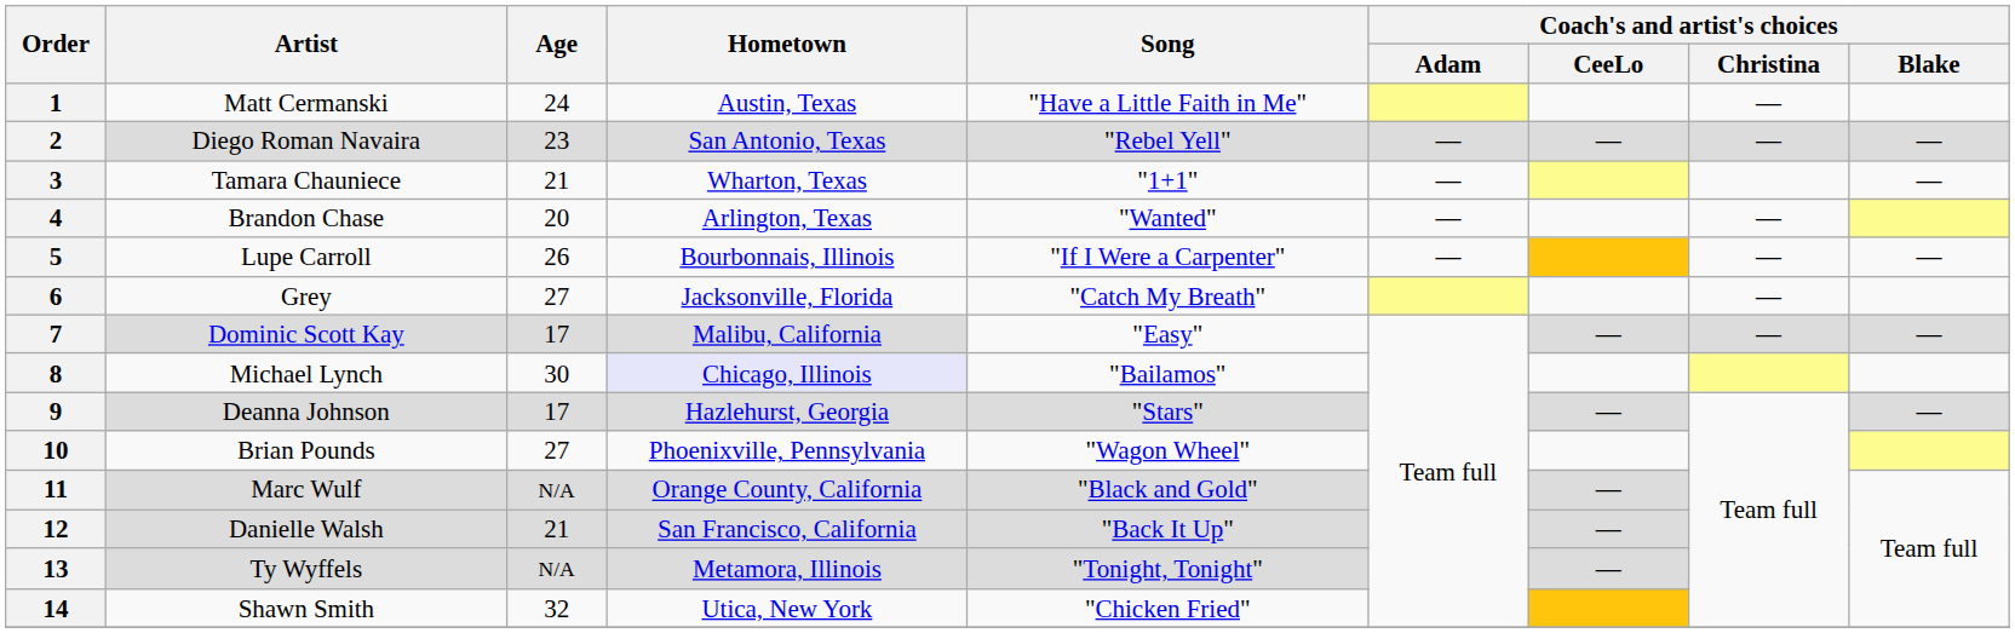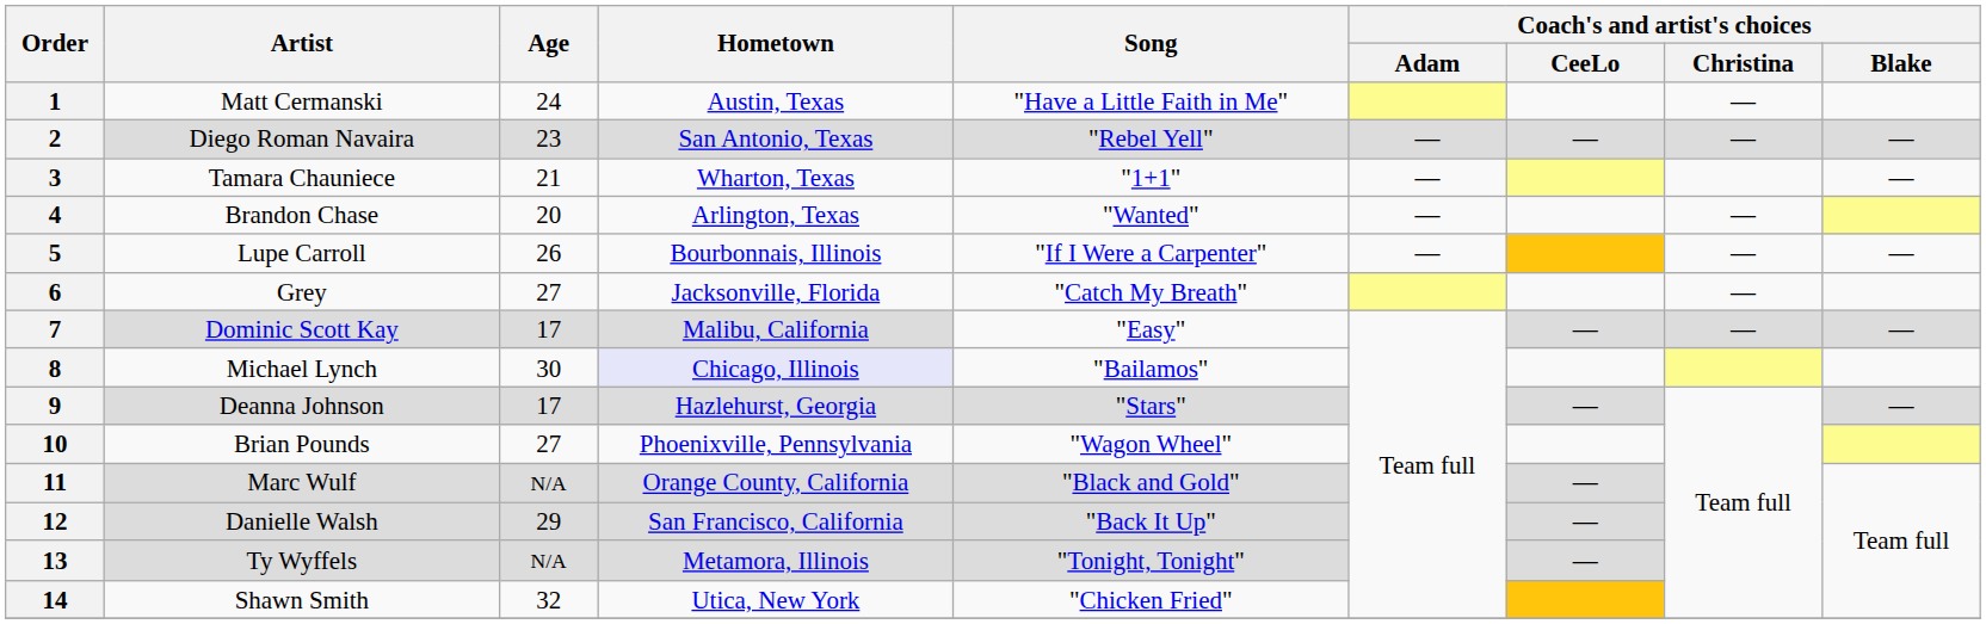 <table class="wikitable" style="text-align:center; line-height:17px; width:100%;">
 <tr>
 <th scope="col" rowspan="2" width="05%">Order</th>
 <th scope="col" rowspan="2" width="20%">Artist</th>
 <th scope="col" rowspan="2" width="05%">Age</th>
 <th scope="col" rowspan="2" width="18%">Hometown</th>
 <th scope="col" rowspan="2" width="20%">Song</th>
 <th scope="col" colspan="4" width="32%">Coach's and artist's choices</th>
 </tr>
 <tr>
 <th width="08%">Adam</th>
 <th width="08%">CeeLo</th>
 <th width="08%">Christina</th>
 <th width="08%">Blake</th>
 </tr>
 <tr>
 <th>1</th>
 <td>Matt Cermanski</td>
 <td>24</td>
 <td><a href='#'>Austin, Texas</a></td>
 <td>"<a href='#'>Have a Little Faith in Me</a>"</td>
 <td style="background:#fdfc8f;"><strong></strong></td>
 <td><strong></strong></td>
 <td>—</td>
 <td><strong></strong></td>
 </tr>
 <tr>
 <th>2</th>
 <td style="background:#DCDCDC;">Diego Roman Navaira</td>
 <td style="background:#DCDCDC;">23</td>
 <td style="background:#DCDCDC;"><a href='#'>San Antonio, Texas</a></td>
 <td style="background:#DCDCDC;">"<a href='#'>Rebel Yell</a>"</td>
 <td style="background:#DCDCDC;">—</td>
 <td style="background:#DCDCDC;">—</td>
 <td style="background:#DCDCDC;">—</td>
 <td style="background:#DCDCDC;">—</td>
 </tr>
 <tr>
 <th>3</th>
 <td>Tamara Chauniece</td>
 <td>21</td>
 <td><a href='#'>Wharton, Texas</a></td>
 <td>"<a href='#'>1+1</a>"</td>
 <td>—</td>
 <td style="background:#fdfc8f;"><strong></strong></td>
 <td><strong></strong></td>
 <td>—</td>
 </tr>
 <tr>
 <th>4</th>
 <td>Brandon Chase</td>
 <td>20</td>
 <td><a href='#'>Arlington, Texas</a></td>
 <td>"<a href='#'>Wanted</a>"</td>
 <td>—</td>
 <td><strong></strong></td>
 <td>—</td>
 <td style="background:#fdfc8f;"><strong></strong></td>
 </tr>
 <tr>
 <th>5</th>
 <td>Lupe Carroll</td>
 <td>26</td>
 <td><a href='#'>Bourbonnais, Illinois</a></td>
 <td>"<a href='#'>If I Were a Carpenter</a>"</td>
 <td>—</td>
 <td style="background:#FFC40C;"><strong></strong></td>
 <td>—</td>
 <td>—</td>
 </tr>
 <tr>
 <th>6</th>
 <td>Grey</td>
 <td>27</td>
 <td><a href='#'>Jacksonville, Florida</a></td>
 <td>"<a href='#'>Catch My Breath</a>"</td>
 <td style="background:#fdfc8f;"><strong></strong></td>
 <td><strong></strong></td>
 <td>—</td>
 <td><strong></strong></td>
 </tr>
 <tr>
 <th>7</th>
 <td style="background:#DCDCDC;"><a href='#'>Dominic Scott Kay</a></td>
 <td style="background:#DCDCDC;">17</td>
 <td style="background:#DCDCDC;"><a href='#'>Malibu, California</a></td>
 <td>"<a href='#'>Easy</a>"</td>
 <td rowspan="8">Team full</td>
 <td style="background:#DCDCDC;">—</td>
 <td style="background:#DCDCDC;">—</td>
 <td style="background:#DCDCDC;">—</td>
 </tr>
 <tr>
 <th>8</th>
 <td>Michael Lynch</td>
 <td>30</td>
 <td style="background: lavender;"><a href='#'>Chicago, Illinois</a></td>
 <td>"<a href='#'>Bailamos</a>"</td>
 <td><strong></strong></td>
 <td style="background:#fdfc8f;"><strong></strong></td>
 <td><strong></strong></td>
 </tr>
 <tr>
 <th>9</th>
 <td style="background:#DCDCDC;">Deanna Johnson</td>
 <td style="background:#DCDCDC;">17</td>
 <td style="background:#DCDCDC;"><a href='#'>Hazlehurst, Georgia</a></td>
 <td style="background:#DCDCDC;">"<a href='#'>Stars</a>"</td>
 <td style="background:#DCDCDC;">—</td>
 <td rowspan="6">Team full</td>
 <td style="background:#DCDCDC;">—</td>
 </tr>
 <tr>
 <th>10</th>
 <td>Brian Pounds</td>
 <td>27</td>
 <td><a href='#'>Phoenixville, Pennsylvania</a></td>
 <td>"<a href='#'>Wagon Wheel</a>"</td>
 <td><strong></strong></td>
 <td style="background:#fdfc8f;"><strong></strong></td>
 </tr>
 <tr>
 <th>11</th>
 <td style="background:#DCDCDC;">Marc Wulf</td>
 <td style="background:#DCDCDC;"><small>N/A</small></td>
 <td style="background:#DCDCDC;"><a href='#'>Orange County, California</a></td>
 <td style="background:#DCDCDC;">"<a href='#'>Black and Gold</a>"</td>
 <td style="background:#DCDCDC;">—</td>
 <td rowspan="4">Team full</td>
 </tr>
 <tr>
 <th>12</th>
 <td style="background:#DCDCDC;">Danielle Walsh</td>
-<td style="background:#DCDCDC;">21</td>
+<td style="background:#DCDCDC;">29</td>
 <td style="background:#DCDCDC;"><a href='#'>San Francisco, California</a></td>
 <td style="background:#DCDCDC;">"<a href='#'>Back It Up</a>"</td>
 <td style="background:#DCDCDC;">—</td>
 </tr>
 <tr>
 <th>13</th>
 <td style="background:#DCDCDC;">Ty Wyffels</td>
 <td style="background:#DCDCDC;"><small>N/A</small></td>
 <td style="background:#DCDCDC;"><a href='#'>Metamora, Illinois</a></td>
 <td style="background:#DCDCDC;">"<a href='#'>Tonight, Tonight</a>"</td>
 <td style="background:#DCDCDC;">—</td>
 </tr>
 <tr>
 <th>14</th>
 <td>Shawn Smith</td>
 <td>32</td>
 <td><a href='#'>Utica, New York</a></td>
 <td>"<a href='#'>Chicken Fried</a>"</td>
 <td style="background:#FFC40C;"><strong></strong></td>
 </tr>
 <tr>
 </tr>
 </table>
